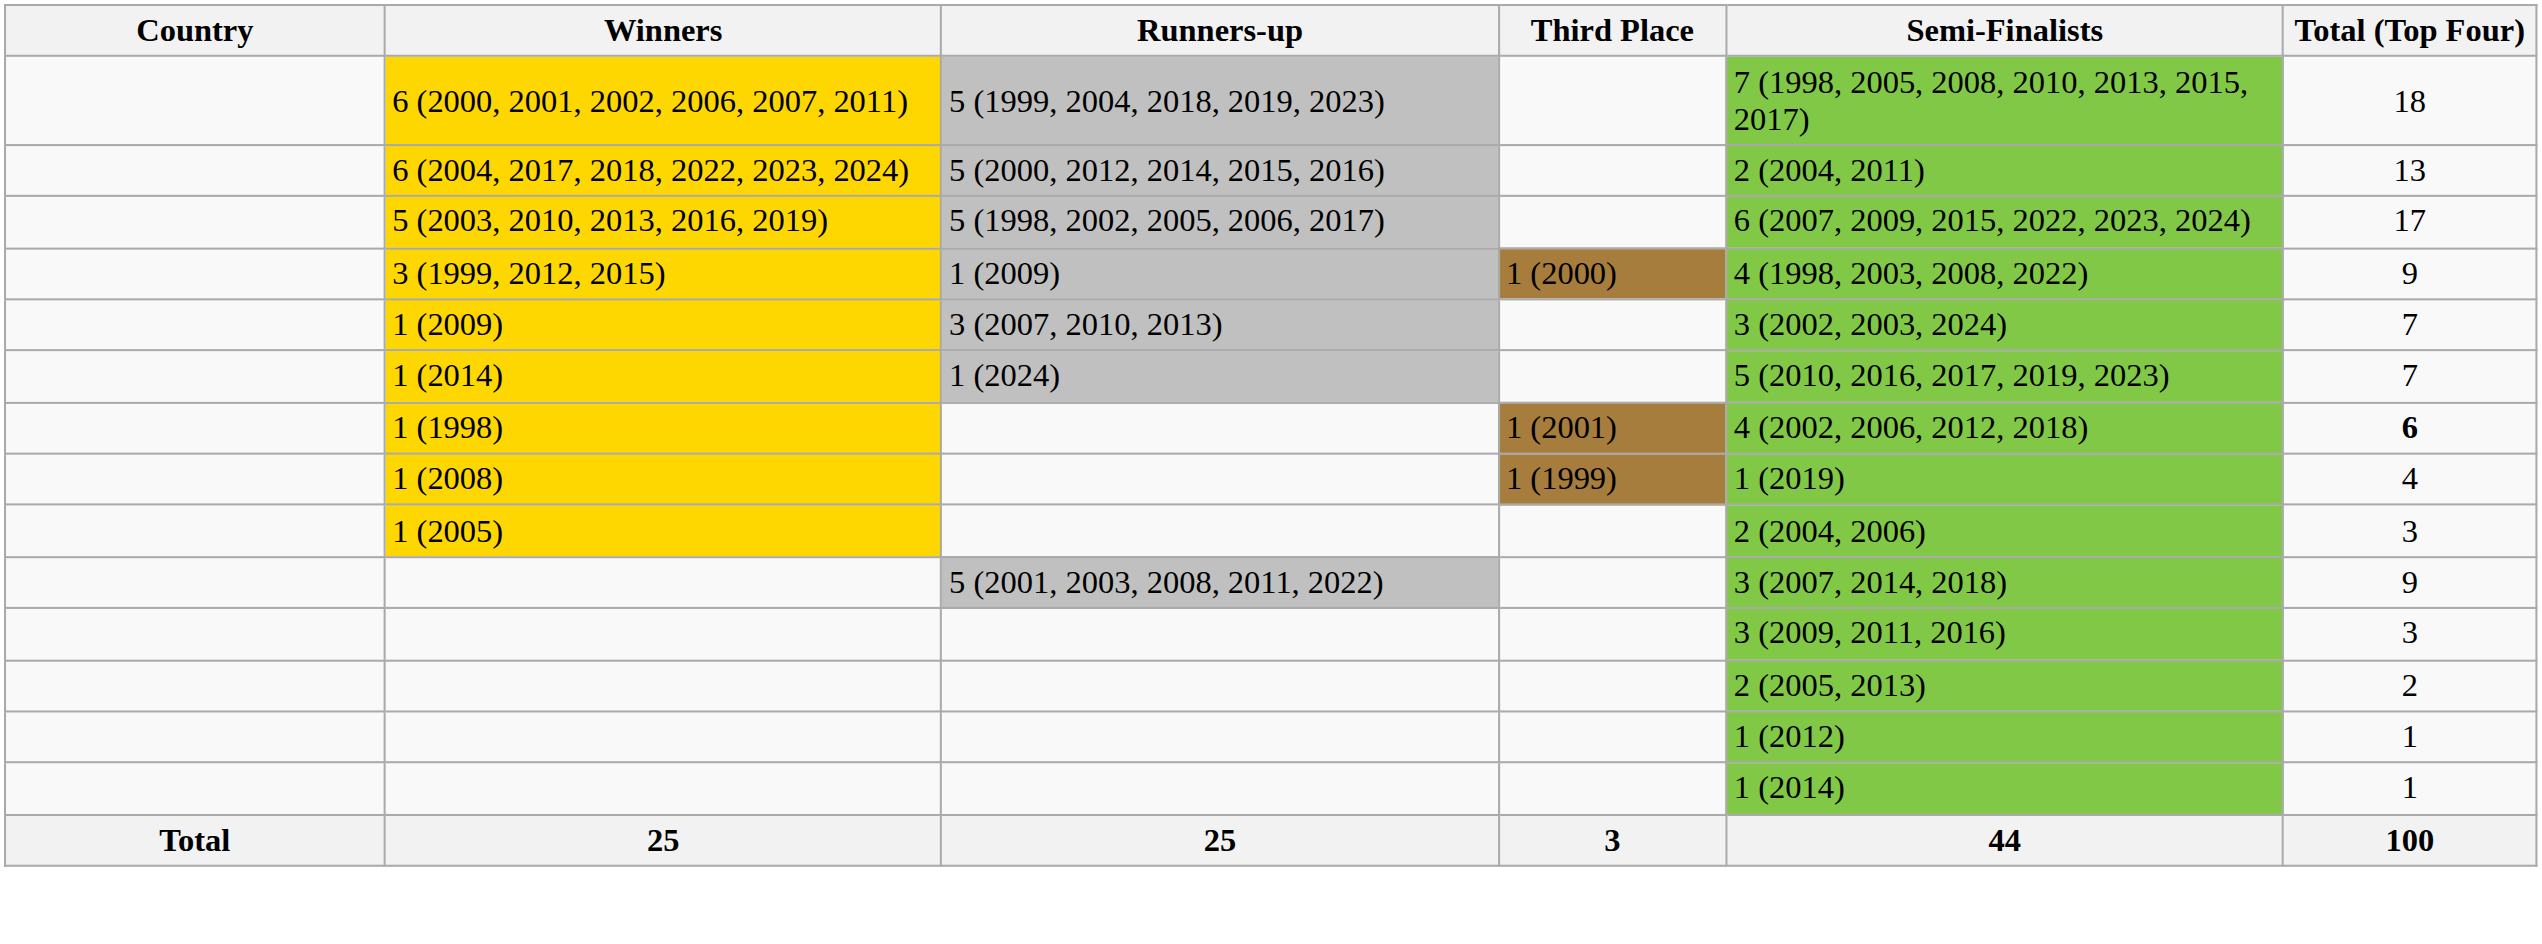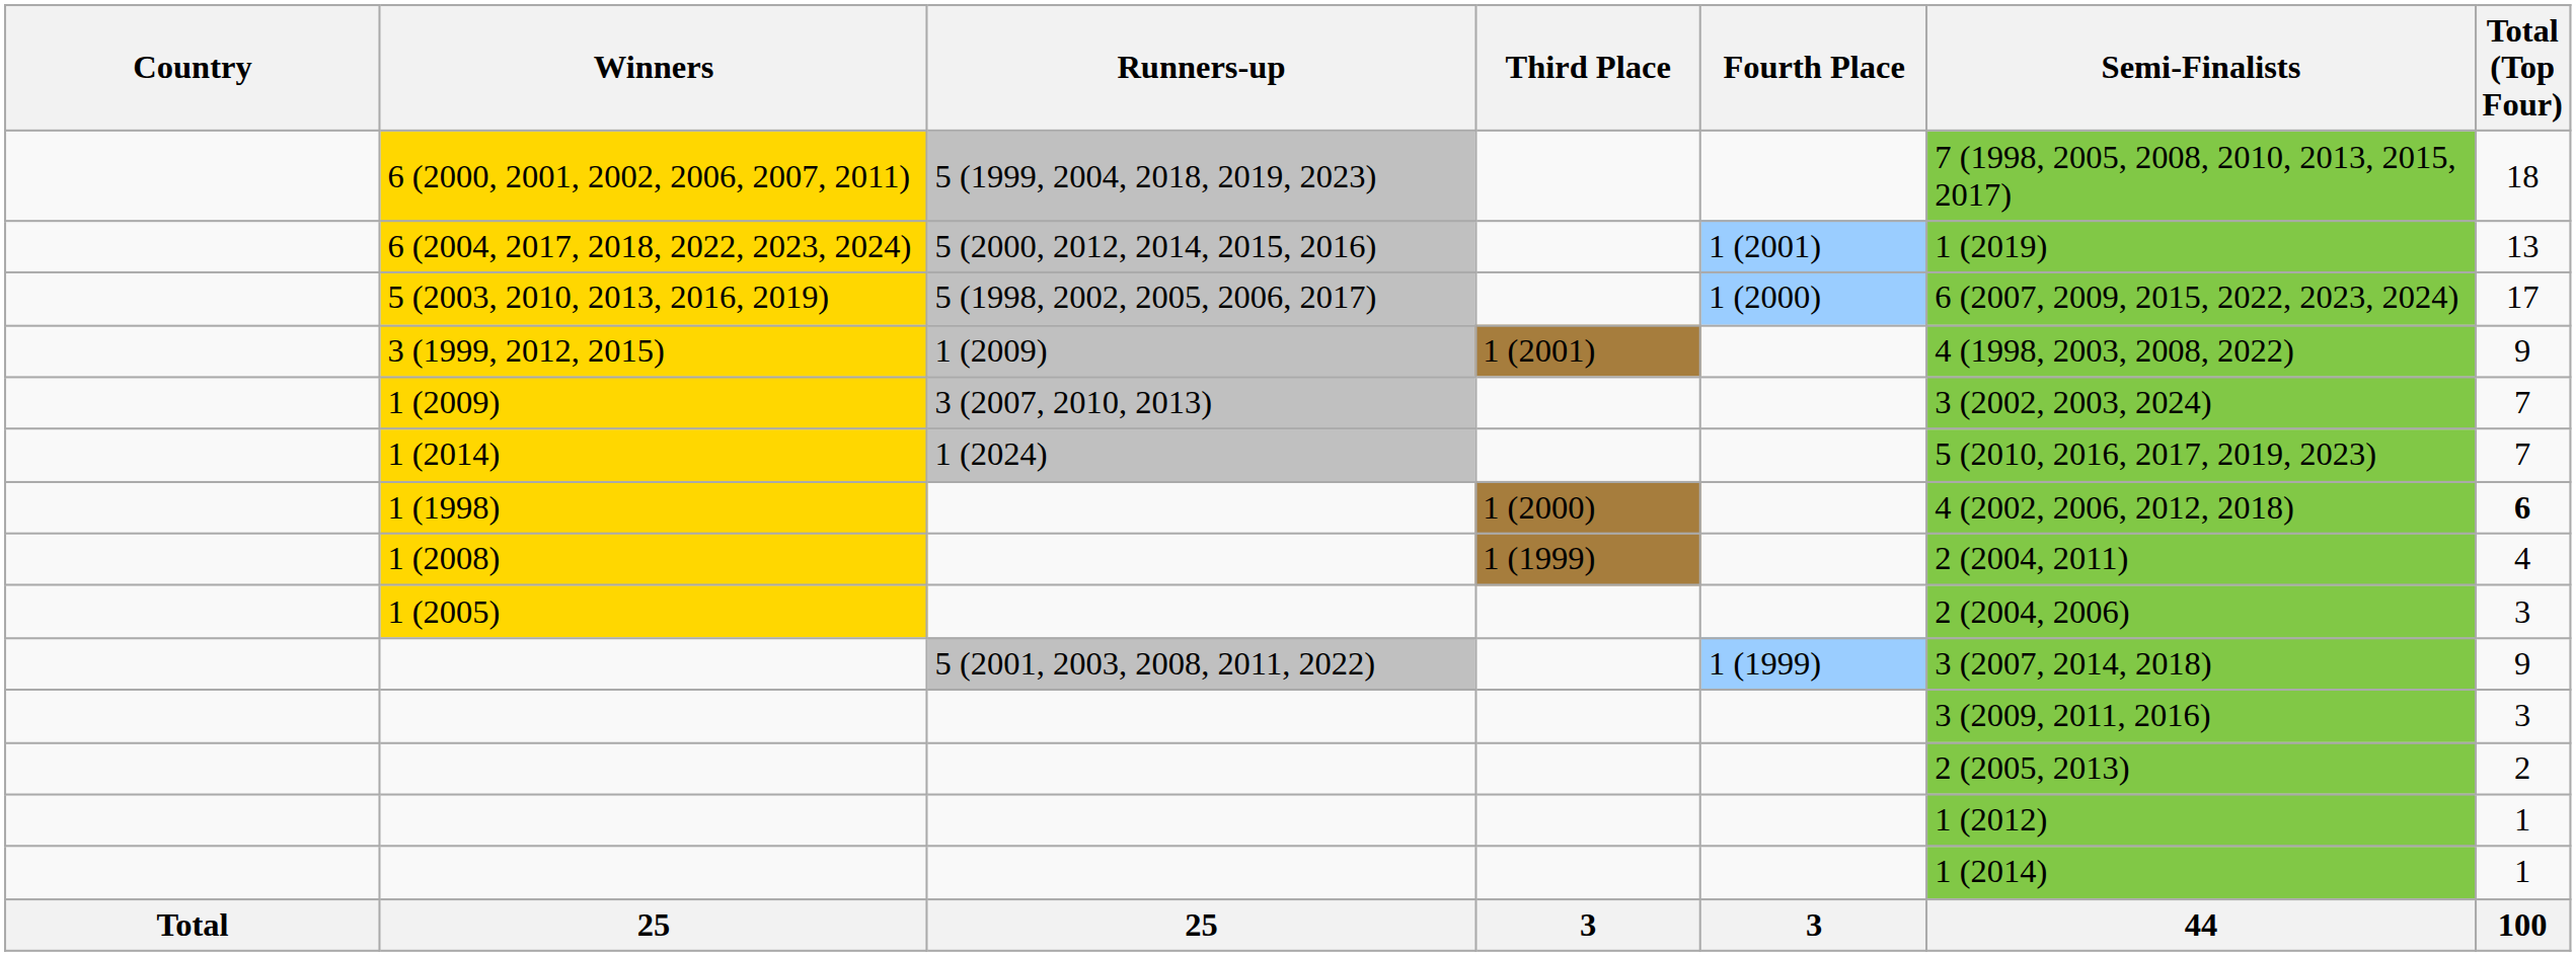 <table class="wikitable">
 <tr>
 <th width=15%>Country</th>
 <th width=22%>Winners</th>
 <th width=22%>Runners-up</th>
 <th width=9%>Third Place</th>
+<th width=9%>Fourth Place</th>
 <th width=22%>Semi-Finalists</th>
 <th>Total (Top Four)</th>
 </tr>
 <tr>
 <td></td>
 <td bgcolor=gold>6 (2000, 2001, 2002, 2006, 2007, 2011)</td>
 <td bgcolor=silver>5 (1999, 2004, 2018, 2019, 2023)</td>
+<td></td>
 <td></td>
 <td bgcolor=#81c846>7 (1998, 2005, 2008, 2010, 2013, 2015, 2017)</td>
 <td align=center>18</td>
 </tr>
 <tr>
 <td></td>
 <td bgcolor=gold>6 (2004, 2017, 2018, 2022, 2023, 2024)</td>
 <td bgcolor=silver>5 (2000, 2012, 2014, 2015, 2016)</td>
 <td></td>
-<td bgcolor=#81c846>2 (2004, 2011)</td>
+<td bgcolor=#9acdff>1 (2001)</td>
+<td bgcolor=#81c846>1 (2019)</td>
 <td align=center>13</td>
 </tr>
 <tr>
 <td></td>
 <td bgcolor=gold>5 (2003, 2010, 2013, 2016, 2019)</td>
 <td bgcolor=silver>5 (1998, 2002, 2005, 2006, 2017)</td>
 <td></td>
+<td bgcolor=#9acdff>1 (2000)</td>
 <td bgcolor=#81c846>6 (2007, 2009, 2015, 2022, 2023, 2024)</td>
 <td align=center>17</td>
 </tr>
 <tr>
 <td></td>
 <td bgcolor=gold>3 (1999, 2012, 2015)</td>
 <td bgcolor=silver>1 (2009)</td>
-<td bgcolor=a67d3d>1 (2000)</td>
+<td bgcolor=a67d3d>1 (2001)</td>
+<td></td>
 <td bgcolor=#81c846>4 (1998, 2003, 2008, 2022)</td>
 <td align=center>9</td>
 </tr>
 <tr>
 <td></td>
 <td bgcolor=gold>1 (2009)</td>
 <td bgcolor=silver>3 (2007, 2010, 2013)</td>
+<td></td>
 <td></td>
 <td bgcolor=#81c846>3 (2002, 2003, 2024)</td>
 <td align=center>7</td>
 </tr>
 <tr>
 <td></td>
 <td bgcolor=gold>1 (2014)</td>
 <td bgcolor=silver>1 (2024)</td>
 <td></td>
+<td></td>
 <td bgcolor=#81c846>5 (2010, 2016, 2017, 2019, 2023)</td>
 <td align=center>7</td>
 </tr>
 <tr>
 <td></td>
 <td bgcolor=gold>1 (1998)</td>
 <td></td>
-<td bgcolor=a67d3d>1 (2001)</td>
+<td bgcolor=a67d3d>1 (2000)</td>
+<td></td>
 <td bgcolor=#81c846>4 (2002, 2006, 2012, 2018)</td>
 <td align=center><strong>6</strong></td>
 </tr>
 <tr>
 <td></td>
 <td bgcolor=gold>1 (2008)</td>
 <td></td>
 <td bgcolor=a67d3d>1 (1999)</td>
-<td bgcolor=#81c846>1 (2019)</td>
+<td></td>
+<td bgcolor=#81c846>2 (2004, 2011)</td>
 <td align=center>4</td>
 </tr>
 <tr>
 <td></td>
 <td bgcolor=gold>1 (2005)</td>
+<td></td>
 <td></td>
 <td></td>
 <td bgcolor=#81c846>2 (2004, 2006)</td>
 <td align=center>3</td>
 </tr>
 <tr>
 <td></td>
 <td></td>
 <td bgcolor=silver>5 (2001, 2003, 2008, 2011, 2022)</td>
 <td></td>
+<td bgcolor=#9acdff>1 (1999)</td>
 <td bgcolor=#81c846>3 (2007, 2014, 2018)</td>
 <td align=center>9</td>
 </tr>
 <tr>
+<td></td>
 <td></td>
 <td></td>
 <td></td>
 <td></td>
 <td bgcolor=#81c846>3 (2009, 2011, 2016)</td>
 <td align=center>3</td>
 </tr>
 <tr>
 <td></td>
 <td></td>
 <td></td>
 <td></td>
+<td></td>
 <td bgcolor=#81c846>2 (2005, 2013)</td>
 <td align=center>2</td>
 </tr>
 <tr>
+<td></td>
 <td></td>
 <td></td>
 <td></td>
 <td></td>
 <td bgcolor=#81c846>1 (2012)</td>
 <td align=center>1</td>
 </tr>
 <tr>
 <td></td>
 <td></td>
 <td></td>
 <td></td>
+<td></td>
 <td bgcolor=#81c846>1 (2014)</td>
 <td align=center>1</td>
 </tr>
 <tr>
 <th colspan=1>Total</th>
 <th>25</th>
 <th>25</th>
 <th>3</th>
+<th>3</th>
 <th>44</th>
 <th>100</th>
 </tr>
 </table>
